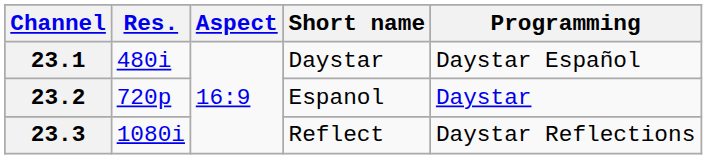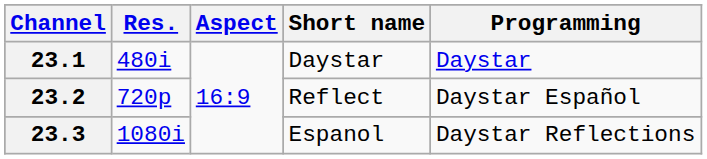 <table class="wikitable">
 <tr>
 <th scope="col"><a href='#'>Channel</a></th>
 <th scope="col"><a href='#'>Res.</a></th>
 <th scope="col"><a href='#'>Aspect</a></th>
 <th scope="col">Short name</th>
 <th scope="col">Programming</th>
 </tr>
 <tr>
 <th scope="row">23.1</th>
 <td><a href='#'>480i</a></td>
 <td rowspan=3><a href='#'>16:9</a></td>
 <td>Daystar</td>
-<td>Daystar Español</td>
+<td><a href='#'>Daystar</a></td>
 </tr>
 <tr>
 <th scope="row">23.2</th>
 <td><a href='#'>720p</a></td>
-<td>Espanol</td>
-<td><a href='#'>Daystar</a></td>
+<td>Reflect</td>
+<td>Daystar Español</td>
 </tr>
 <tr>
 <th scope="row">23.3</th>
 <td><a href='#'>1080i</a></td>
-<td>Reflect</td>
+<td>Espanol</td>
 <td>Daystar Reflections</td>
 </tr>
 </table>
